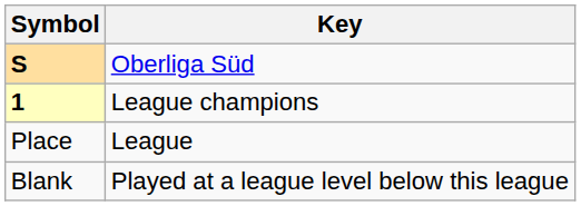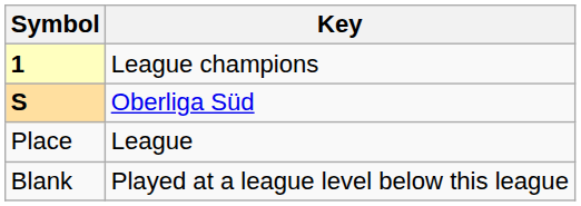 <table class="wikitable" align="center">
 <tr>
 <th>Symbol</th>
 <th>Key</th>
 </tr>
 <tr>
+<td bgcolor="#ffffbf"><strong>1</strong></td>
+<td>League champions</td>
+</tr>
+<tr>
 <td style="background:#ffdf9f;"><strong>S</strong></td>
 <td><a href='#'>Oberliga Süd</a></td>
-</tr>
-<tr>
-<td bgcolor="#ffffbf"><strong>1</strong></td>
-<td>League champions</td>
 </tr>
 <tr>
 <td>Place</td>
 <td>League</td>
 </tr>
 <tr>
 <td>Blank</td>
 <td>Played at a league level below this league</td>
 </tr>
 </table>
